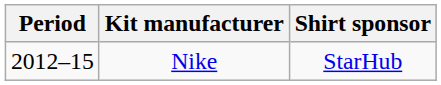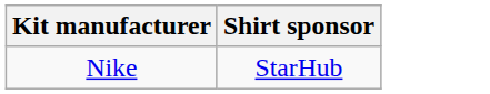 <table class="wikitable" style="text-align:center;margin-left:1em;float:center">
 <tr>
-<th>Period</th>
 <th>Kit manufacturer</th>
 <th>Shirt sponsor</th>
 </tr>
 <tr>
-<td>2012–15</td>
 <td rowspan=1><a href='#'>Nike</a></td>
 <td><a href='#'>StarHub</a></td>
 </tr>
 </table>
